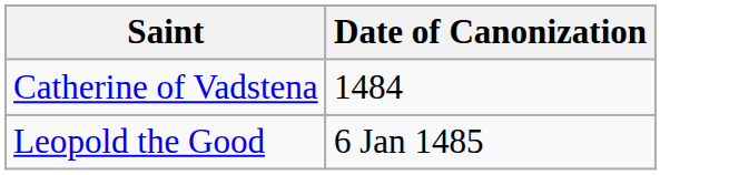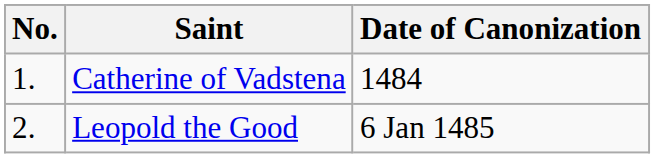 <table class="wikitable">
 <tr>
+<th>No.</th>
 <th>Saint</th>
 <th>Date of Canonization</th>
 </tr>
 <tr>
+<td>1.</td>
 <td><a href='#'>Catherine of Vadstena</a></td>
 <td>1484</td>
 </tr>
 <tr>
+<td>2.</td>
 <td><a href='#'>Leopold the Good</a></td>
 <td>6 Jan 1485</td>
 </tr>
 </table>
